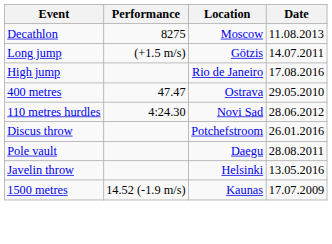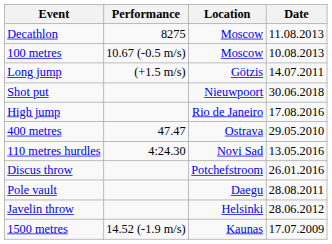 <table class="wikitable" |>
 <tr>
 <th>Event</th>
 <th>Performance</th>
 <th>Location</th>
 <th>Date</th>
 </tr>
 <tr>
 <td><a href='#'>Decathlon</a></td>
 <td align=right>8275</td>
 <td align=right><a href='#'>Moscow</a></td>
 <td>11.08.2013</td>
 </tr>
 <tr>
+<td><a href='#'>100 metres</a></td>
+<td align=right>10.67 (-0.5 m/s)</td>
+<td align=right><a href='#'>Moscow</a></td>
+<td>10.08.2013</td>
+</tr>
+<tr>
 <td><a href='#'>Long jump</a></td>
 <td align=right> (+1.5 m/s)</td>
 <td align=right><a href='#'>Götzis</a></td>
 <td>14.07.2011</td>
+</tr>
+<tr>
+<td><a href='#'>Shot put</a></td>
+<td align=right></td>
+<td align=right><a href='#'>Nieuwpoort</a></td>
+<td>30.06.2018</td>
 </tr>
 <tr>
 <td><a href='#'>High jump</a></td>
 <td align=right></td>
 <td align=right><a href='#'>Rio de Janeiro</a></td>
 <td>17.08.2016</td>
 </tr>
 <tr>
 <td><a href='#'>400 metres</a></td>
 <td align=right>47.47</td>
 <td align=right><a href='#'>Ostrava</a></td>
 <td>29.05.2010</td>
 </tr>
 <tr>
 <td><a href='#'>110 metres hurdles</a></td>
 <td align=right>4:24.30</td>
 <td align=right><a href='#'>Novi Sad</a></td>
-<td>28.06.2012</td>
+<td>13.05.2016</td>
 </tr>
 <tr>
 <td><a href='#'>Discus throw</a></td>
 <td align=right></td>
 <td align=right><a href='#'>Potchefstroom</a></td>
 <td>26.01.2016</td>
 </tr>
 <tr>
 <td><a href='#'>Pole vault</a></td>
 <td align=right></td>
 <td align=right><a href='#'>Daegu</a></td>
 <td>28.08.2011</td>
 </tr>
 <tr>
 <td><a href='#'>Javelin throw</a></td>
 <td align=right></td>
 <td align=right><a href='#'>Helsinki</a></td>
-<td>13.05.2016</td>
+<td>28.06.2012</td>
 </tr>
 <tr>
 <td><a href='#'>1500 metres</a></td>
 <td align=right>14.52 (-1.9 m/s)</td>
 <td align=right><a href='#'>Kaunas</a></td>
 <td>17.07.2009</td>
 </tr>
 </table>
